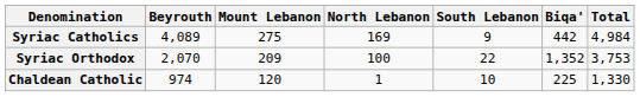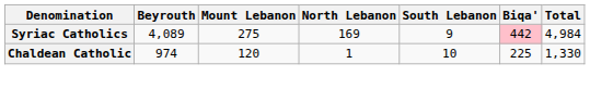 <table class="wikitable" style="text-align: center;">
 <tr>
 <th scope="col">Denomination</th>
 <th scope="col">Beyrouth</th>
 <th scope="col">Mount Lebanon</th>
 <th scope="col">North Lebanon</th>
 <th scope="col">South Lebanon</th>
 <th scope="col">Biqa'</th>
 <th scope="col">Total</th>
 </tr>
 <tr>
 <th scope="row">Syriac Catholics</th>
 <td>4,089</td>
 <td>275</td>
 <td>169</td>
 <td>9</td>
-<td>442</td>
+<td style="background: pink;">442</td>
 <td>4,984</td>
-</tr>
-<tr>
-<th scope="row">Syriac Orthodox</th>
-<td>2,070</td>
-<td>209</td>
-<td>100</td>
-<td>22</td>
-<td>1,352</td>
-<td>3,753</td>
 </tr>
 <tr>
 <th scope="row">Chaldean Catholic</th>
 <td>974</td>
 <td>120</td>
 <td>1</td>
 <td>10</td>
 <td>225</td>
 <td>1,330</td>
 </tr>
 </table>
